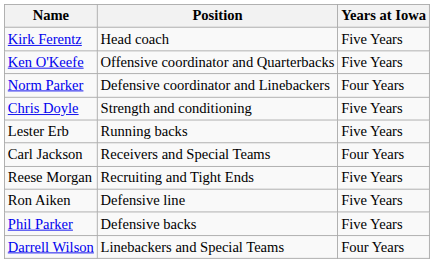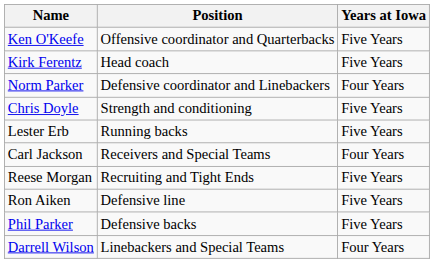 <table class="wikitable">
 <tr>
 <th>Name</th>
 <th>Position</th>
 <th>Years at Iowa</th>
 </tr>
 <tr>
-<td><a href='#'>Kirk Ferentz</a></td>
-<td>Head coach</td>
+<td><a href='#'>Ken O'Keefe</a></td>
+<td>Offensive coordinator and Quarterbacks</td>
 <td>Five Years</td>
 </tr>
 <tr>
-<td><a href='#'>Ken O'Keefe</a></td>
-<td>Offensive coordinator and Quarterbacks</td>
+<td><a href='#'>Kirk Ferentz</a></td>
+<td>Head coach</td>
 <td>Five Years</td>
 </tr>
 <tr>
 <td><a href='#'>Norm Parker</a></td>
 <td>Defensive coordinator and Linebackers</td>
 <td>Four Years</td>
 </tr>
 <tr>
 <td><a href='#'>Chris Doyle</a></td>
 <td>Strength and conditioning</td>
 <td>Five Years</td>
 </tr>
 <tr>
 <td>Lester Erb</td>
 <td>Running backs</td>
 <td>Five Years</td>
 </tr>
 <tr>
 <td>Carl Jackson</td>
 <td>Receivers and Special Teams</td>
 <td>Four Years</td>
 </tr>
 <tr>
 <td>Reese Morgan</td>
 <td>Recruiting and Tight Ends</td>
 <td>Five Years</td>
 </tr>
 <tr>
 <td>Ron Aiken</td>
 <td>Defensive line</td>
 <td>Five Years</td>
 </tr>
 <tr>
 <td><a href='#'>Phil Parker</a></td>
 <td>Defensive backs</td>
 <td>Five Years</td>
 </tr>
 <tr>
 <td><a href='#'>Darrell Wilson</a></td>
 <td>Linebackers and Special Teams</td>
 <td>Four Years</td>
 </tr>
 </table>
